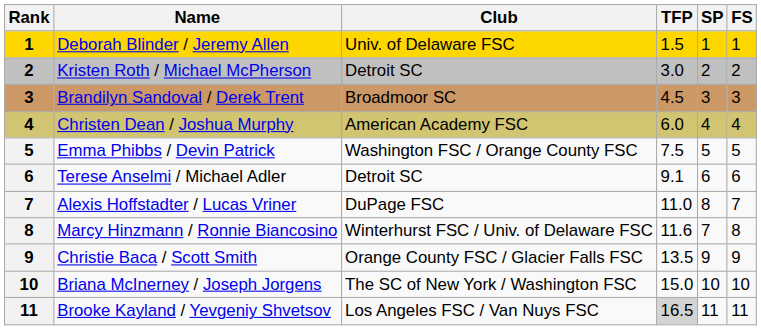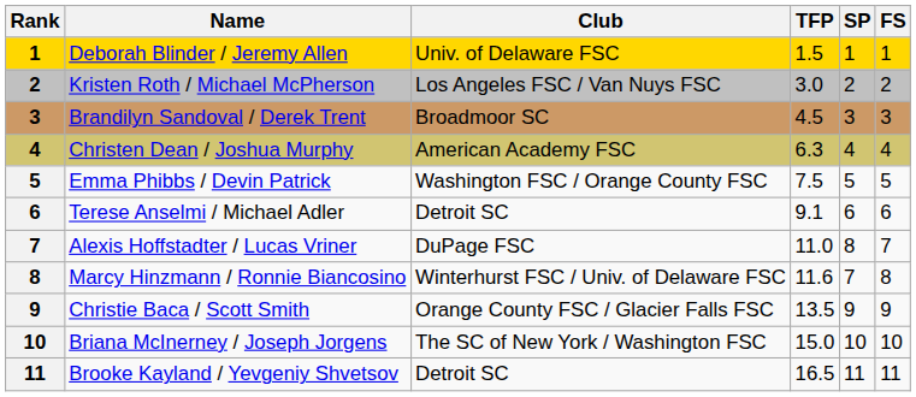 <table class="wikitable">
 <tr>
 <th>Rank</th>
 <th>Name</th>
 <th>Club</th>
 <th>TFP</th>
 <th>SP</th>
 <th>FS</th>
 </tr>
 <tr bgcolor="gold">
 <td align="center"><strong>1</strong></td>
 <td><a href='#'>Deborah Blinder</a> / <a href='#'>Jeremy Allen</a></td>
 <td>Univ. of Delaware FSC</td>
 <td>1.5</td>
 <td>1</td>
 <td>1</td>
 </tr>
 <tr bgcolor="silver">
 <td align="center"><strong>2</strong></td>
 <td><a href='#'>Kristen Roth</a> / <a href='#'>Michael McPherson</a></td>
-<td>Detroit SC</td>
+<td>Los Angeles FSC / Van Nuys FSC</td>
 <td>3.0</td>
 <td>2</td>
 <td>2</td>
 </tr>
 <tr bgcolor="cc9966">
 <td align="center"><strong>3</strong></td>
 <td><a href='#'>Brandilyn Sandoval</a> / <a href='#'>Derek Trent</a></td>
 <td>Broadmoor SC</td>
 <td>4.5</td>
 <td>3</td>
 <td>3</td>
 </tr>
 <tr bgcolor="#d1c571">
 <td align="center"><strong>4</strong></td>
 <td><a href='#'>Christen Dean</a> / <a href='#'>Joshua Murphy</a></td>
 <td>American Academy FSC</td>
-<td>6.0</td>
+<td>6.3</td>
 <td>4</td>
 <td>4</td>
 </tr>
 <tr>
 <th>5</th>
 <td><a href='#'>Emma Phibbs</a> / <a href='#'>Devin Patrick</a></td>
 <td>Washington FSC / Orange County FSC</td>
 <td>7.5</td>
 <td>5</td>
 <td>5</td>
 </tr>
 <tr>
 <th>6</th>
 <td><a href='#'>Terese Anselmi</a> / Michael Adler</td>
 <td>Detroit SC</td>
 <td>9.1</td>
 <td>6</td>
 <td>6</td>
 </tr>
 <tr>
 <th>7</th>
 <td><a href='#'>Alexis Hoffstadter</a> / <a href='#'>Lucas Vriner</a></td>
 <td>DuPage FSC</td>
 <td>11.0</td>
 <td>8</td>
 <td>7</td>
 </tr>
 <tr>
 <th>8</th>
 <td><a href='#'>Marcy Hinzmann</a> / <a href='#'>Ronnie Biancosino</a></td>
 <td>Winterhurst FSC / Univ. of Delaware FSC</td>
 <td>11.6</td>
 <td>7</td>
 <td>8</td>
 </tr>
 <tr>
 <th>9</th>
 <td><a href='#'>Christie Baca</a> / <a href='#'>Scott Smith</a></td>
 <td>Orange County FSC / Glacier Falls FSC</td>
 <td>13.5</td>
 <td>9</td>
 <td>9</td>
 </tr>
 <tr>
 <th>10</th>
 <td><a href='#'>Briana McInerney</a> / <a href='#'>Joseph Jorgens</a></td>
 <td>The SC of New York / Washington FSC</td>
 <td>15.0</td>
 <td>10</td>
 <td>10</td>
 </tr>
 <tr>
 <th>11</th>
 <td><a href='#'>Brooke Kayland</a> / <a href='#'>Yevgeniy Shvetsov</a></td>
-<td>Los Angeles FSC / Van Nuys FSC</td>
-<td style="background: lightgrey;">16.5</td>
+<td>Detroit SC</td>
+<td>16.5</td>
 <td>11</td>
 <td>11</td>
 </tr>
 </table>
